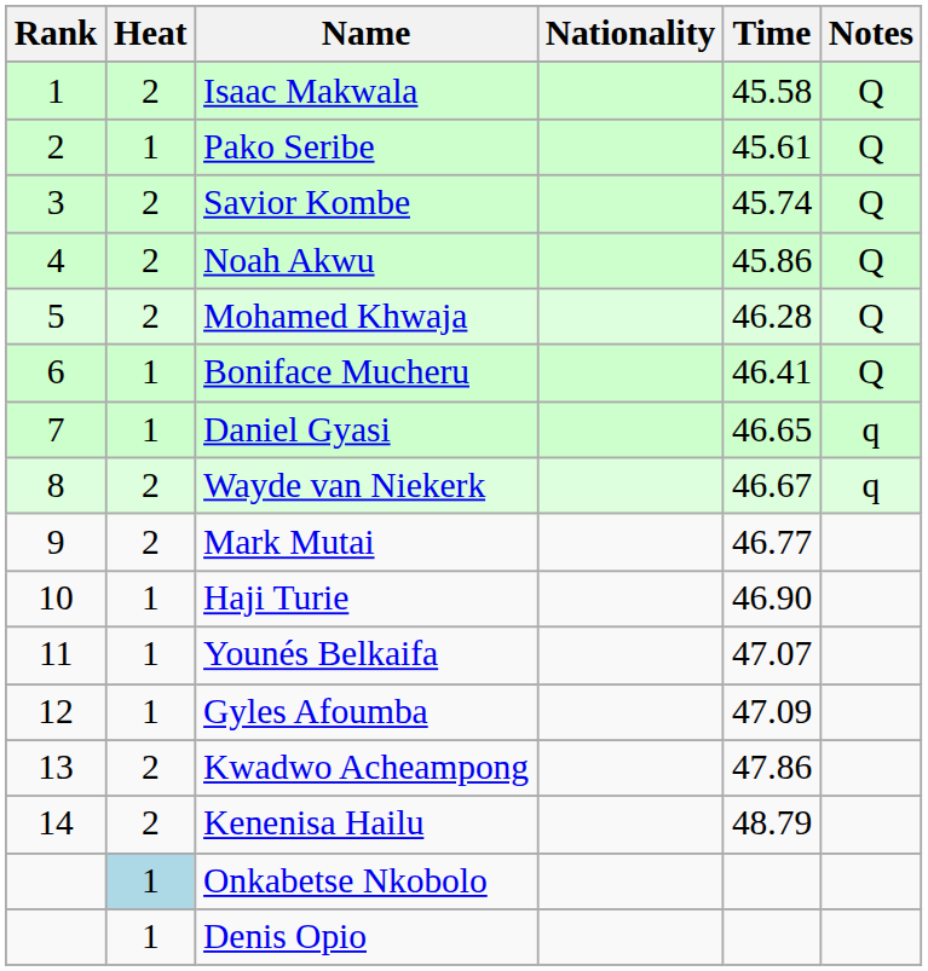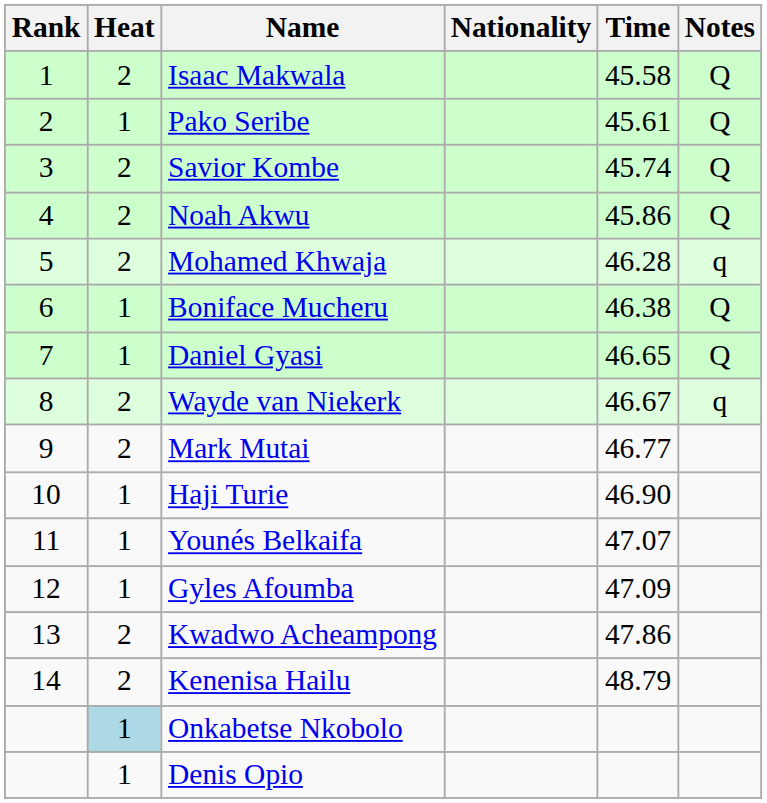 <table class="wikitable sortable" style="text-align:center">
 <tr>
 <th>Rank</th>
 <th>Heat</th>
 <th>Name</th>
 <th>Nationality</th>
 <th>Time</th>
 <th>Notes</th>
 </tr>
 <tr bgcolor=ccffcc>
 <td>1</td>
 <td>2</td>
 <td align=left><a href='#'>Isaac Makwala</a></td>
 <td align=left></td>
 <td>45.58</td>
 <td>Q</td>
 </tr>
 <tr bgcolor=ccffcc>
 <td>2</td>
 <td>1</td>
 <td align=left><a href='#'>Pako Seribe</a></td>
 <td align=left></td>
 <td>45.61</td>
 <td>Q</td>
 </tr>
 <tr bgcolor=ccffcc>
 <td>3</td>
 <td>2</td>
 <td align=left><a href='#'>Savior Kombe</a></td>
 <td align=left></td>
 <td>45.74</td>
 <td>Q</td>
 </tr>
 <tr bgcolor=ccffcc>
 <td>4</td>
 <td>2</td>
 <td align=left><a href='#'>Noah Akwu</a></td>
 <td align=left></td>
 <td>45.86</td>
 <td>Q</td>
 </tr>
 <tr bgcolor=ddffdd>
 <td>5</td>
 <td>2</td>
 <td align=left><a href='#'>Mohamed Khwaja</a></td>
 <td align=left></td>
 <td>46.28</td>
-<td>Q</td>
+<td>q</td>
 </tr>
 <tr bgcolor=ccffcc>
 <td>6</td>
 <td>1</td>
 <td align=left><a href='#'>Boniface Mucheru</a></td>
 <td align=left></td>
-<td>46.41</td>
+<td>46.38</td>
 <td>Q</td>
 </tr>
 <tr bgcolor=ccffcc>
 <td>7</td>
 <td>1</td>
 <td align=left><a href='#'>Daniel Gyasi</a></td>
 <td align=left></td>
 <td>46.65</td>
-<td>q</td>
+<td>Q</td>
 </tr>
 <tr bgcolor=ddffdd>
 <td>8</td>
 <td>2</td>
 <td align=left><a href='#'>Wayde van Niekerk</a></td>
 <td align=left></td>
 <td>46.67</td>
 <td>q</td>
 </tr>
 <tr>
 <td>9</td>
 <td>2</td>
 <td align=left><a href='#'>Mark Mutai</a></td>
 <td align=left></td>
 <td>46.77</td>
 <td></td>
 </tr>
 <tr>
 <td>10</td>
 <td>1</td>
 <td align=left><a href='#'>Haji Turie</a></td>
 <td align=left></td>
 <td>46.90</td>
 <td></td>
 </tr>
 <tr>
 <td>11</td>
 <td>1</td>
 <td align=left><a href='#'>Younés Belkaifa</a></td>
 <td align=left></td>
 <td>47.07</td>
 <td></td>
 </tr>
 <tr>
 <td>12</td>
 <td>1</td>
 <td align=left><a href='#'>Gyles Afoumba</a></td>
 <td align=left></td>
 <td>47.09</td>
 <td></td>
 </tr>
 <tr>
 <td>13</td>
 <td>2</td>
 <td align=left><a href='#'>Kwadwo Acheampong</a></td>
 <td align=left></td>
 <td>47.86</td>
 <td></td>
 </tr>
 <tr>
 <td>14</td>
 <td>2</td>
 <td align=left><a href='#'>Kenenisa Hailu</a></td>
 <td align=left></td>
 <td>48.79</td>
 <td></td>
 </tr>
 <tr>
 <td></td>
 <td style="background: lightblue;">1</td>
 <td align=left><a href='#'>Onkabetse Nkobolo</a></td>
 <td align=left></td>
 <td></td>
 <td></td>
 </tr>
 <tr>
 <td></td>
 <td>1</td>
 <td align=left><a href='#'>Denis Opio</a></td>
 <td align=left></td>
 <td></td>
 <td></td>
 </tr>
 </table>
